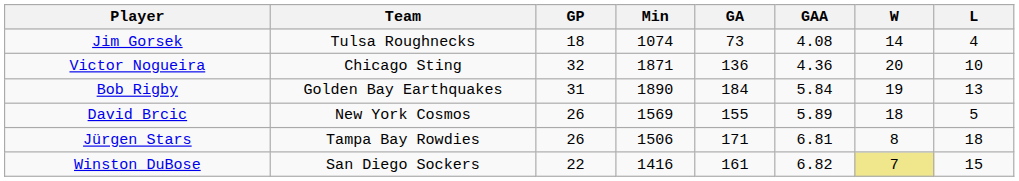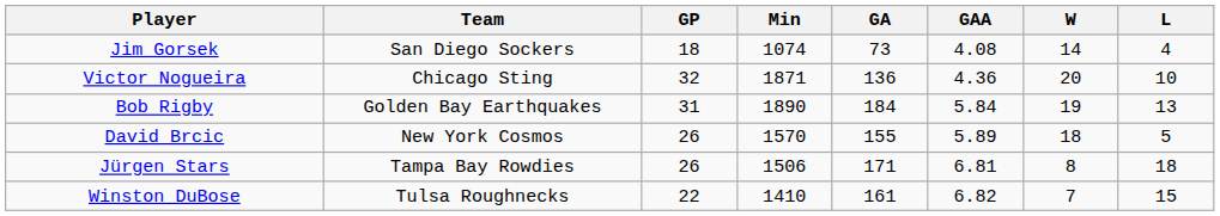 <table class="wikitable">
 <tr>
 <th bgcolor="#DDDDFF" width="20%">Player</th>
 <th bgcolor="#DDDDFF" width="20%">Team</th>
 <th bgcolor="#DDDDFF" width="6%">GP</th>
 <th bgcolor="#DDDDFF" width="6%">Min</th>
 <th bgcolor="#DDDDFF" width="6%">GA</th>
 <th bgcolor="#DDDDFF" width="6%">GAA</th>
 <th bgcolor="#DDDDFF" width="6%">W</th>
 <th bgcolor="#DDDDFF" width="6%">L</th>
 </tr>
 <tr align=center>
 <td><a href='#'>Jim Gorsek</a></td>
-<td>Tulsa Roughnecks</td>
+<td>San Diego Sockers</td>
 <td>18</td>
 <td>1074</td>
 <td>73</td>
 <td>4.08</td>
 <td>14</td>
 <td>4</td>
 </tr>
 <tr align=center>
 <td><a href='#'>Victor Nogueira</a></td>
 <td>Chicago Sting</td>
 <td>32</td>
 <td>1871</td>
 <td>136</td>
 <td>4.36</td>
 <td>20</td>
 <td>10</td>
 </tr>
 <tr align=center>
 <td><a href='#'>Bob Rigby</a></td>
 <td>Golden Bay Earthquakes</td>
 <td>31</td>
 <td>1890</td>
 <td>184</td>
 <td>5.84</td>
 <td>19</td>
 <td>13</td>
 </tr>
 <tr align=center>
 <td><a href='#'>David Brcic</a></td>
 <td>New York Cosmos</td>
 <td>26</td>
-<td>1569</td>
+<td>1570</td>
 <td>155</td>
 <td>5.89</td>
 <td>18</td>
 <td>5</td>
 </tr>
 <tr align=center>
 <td><a href='#'>Jürgen Stars</a></td>
 <td>Tampa Bay Rowdies</td>
 <td>26</td>
 <td>1506</td>
 <td>171</td>
 <td>6.81</td>
 <td>8</td>
 <td>18</td>
 </tr>
 <tr align=center>
 <td><a href='#'>Winston DuBose</a></td>
-<td>San Diego Sockers</td>
+<td>Tulsa Roughnecks</td>
 <td>22</td>
-<td>1416</td>
+<td>1410</td>
 <td>161</td>
 <td>6.82</td>
-<td style="background: khaki;">7</td>
+<td>7</td>
 <td>15</td>
 </tr>
 </table>
